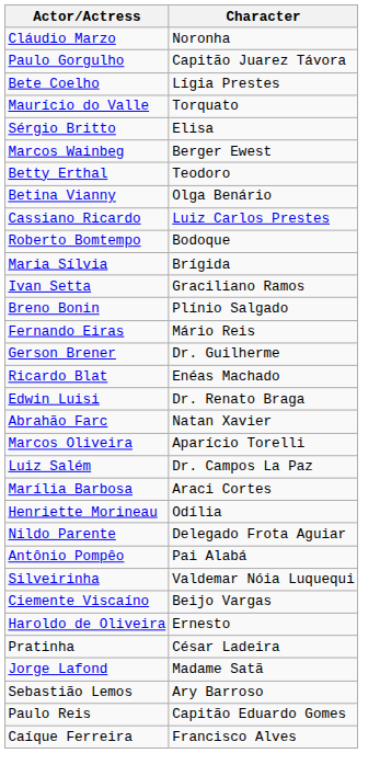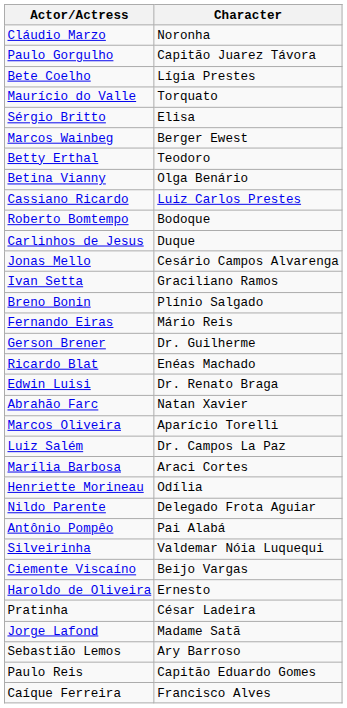 <table class="wikitable">
 <tr>
 <th>Actor/Actress</th>
 <th>Character</th>
 </tr>
 <tr>
 <td><a href='#'>Cláudio Marzo</a></td>
 <td>Noronha</td>
 </tr>
 <tr>
 <td><a href='#'>Paulo Gorgulho</a></td>
 <td>Capitão Juarez Távora</td>
 </tr>
 <tr>
 <td><a href='#'>Bete Coelho</a></td>
 <td>Lígia Prestes</td>
 </tr>
 <tr>
 <td><a href='#'>Maurício do Valle</a></td>
 <td>Torquato</td>
 </tr>
 <tr>
 <td><a href='#'>Sérgio Britto</a></td>
 <td>Elisa</td>
 </tr>
 <tr>
 <td><a href='#'>Marcos Wainbeg</a></td>
 <td>Berger Ewest</td>
 </tr>
 <tr>
 <td><a href='#'>Betty Erthal</a></td>
 <td>Teodoro</td>
 </tr>
 <tr>
 <td><a href='#'>Betina Vianny</a></td>
 <td>Olga Benário</td>
 </tr>
 <tr>
 <td><a href='#'>Cassiano Ricardo</a></td>
 <td><a href='#'>Luiz Carlos Prestes</a></td>
 </tr>
 <tr>
 <td><a href='#'>Roberto Bomtempo</a></td>
 <td>Bodoque</td>
 </tr>
 <tr>
-<td><a href='#'>Maria Sílvia</a></td>
-<td>Brígida</td>
+<td><a href='#'>Carlinhos de Jesus</a></td>
+<td>Duque</td>
+</tr>
+<tr>
+<td><a href='#'>Jonas Mello</a></td>
+<td>Cesário Campos Alvarenga</td>
 </tr>
 <tr>
 <td><a href='#'>Ivan Setta</a></td>
 <td>Graciliano Ramos</td>
 </tr>
 <tr>
 <td><a href='#'>Breno Bonin</a></td>
 <td>Plínio Salgado</td>
 </tr>
 <tr>
 <td><a href='#'>Fernando Eiras</a></td>
 <td>Mário Reis</td>
 </tr>
 <tr>
 <td><a href='#'>Gerson Brener</a></td>
 <td>Dr. Guilherme</td>
 </tr>
 <tr>
 <td><a href='#'>Ricardo Blat</a></td>
 <td>Enéas Machado</td>
 </tr>
 <tr>
 <td><a href='#'>Edwin Luisi</a></td>
 <td>Dr. Renato Braga</td>
 </tr>
 <tr>
 <td><a href='#'>Abrahão Farc</a></td>
 <td>Natan Xavier</td>
 </tr>
 <tr>
 <td><a href='#'>Marcos Oliveira</a></td>
 <td>Aparício Torelli</td>
 </tr>
 <tr>
 <td><a href='#'>Luiz Salém</a></td>
 <td>Dr. Campos La Paz</td>
 </tr>
 <tr>
 <td><a href='#'>Marília Barbosa</a></td>
 <td>Araci Cortes</td>
 </tr>
 <tr>
 <td><a href='#'>Henriette Morineau</a></td>
 <td>Odília</td>
 </tr>
 <tr>
 <td><a href='#'>Nildo Parente</a></td>
 <td>Delegado Frota Aguiar</td>
 </tr>
 <tr>
 <td><a href='#'>Antônio Pompêo</a></td>
 <td>Pai Alabá</td>
 </tr>
 <tr>
 <td><a href='#'>Silveirinha</a></td>
 <td>Valdemar Nóia Luquequi</td>
 </tr>
 <tr>
 <td><a href='#'>Ciemente Viscaíno</a></td>
 <td>Beijo Vargas</td>
 </tr>
 <tr>
 <td><a href='#'>Haroldo de Oliveira</a></td>
 <td>Ernesto</td>
 </tr>
 <tr>
 <td>Pratinha</td>
 <td>César Ladeira</td>
 </tr>
 <tr>
 <td><a href='#'>Jorge Lafond</a></td>
 <td>Madame Satã</td>
 </tr>
 <tr>
 <td>Sebastião Lemos</td>
 <td>Ary Barroso</td>
 </tr>
 <tr>
 <td>Paulo Reis</td>
 <td>Capitão Eduardo Gomes</td>
 </tr>
 <tr>
 <td>Caíque Ferreira</td>
 <td>Francisco Alves</td>
 </tr>
 </table>
